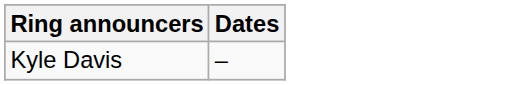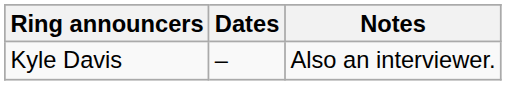 <table class="sortable wikitable" style="font-size:85%; text-align:left;">
 <tr>
 <th>Ring announcers</th>
 <th>Dates</th>
+<th>Notes</th>
 </tr>
 <tr>
 <td>Kyle Davis</td>
 <td> – </td>
+<td>Also an interviewer.</td>
 </tr>
 </table>
